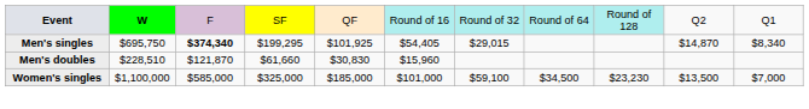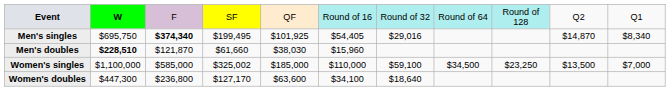 <table class=wikitable style=font-size:90%;text-align:center>
 <tr>
 <td style="width:130px; background:#dfe2e9;"><strong>Event</strong></td>
 <td style="width:80px; background:lime;"><strong>W</strong></td>
 <td style="width:85px; background:thistle;">F</td>
 <td style="width:85px; background:#ff0;">SF</td>
 <td style="width:85px; background:#ffebcd;">QF</td>
 <td style="width:85px; background:#afeeee;">Round of 16</td>
 <td style="width:85px; background:#afeeee;">Round of 32</td>
 <td style="width:85px; background:#afeeee;">Round of 64</td>
 <td style="width:85px; background:#afeeee;">Round of 128</td>
 <td width=85>Q2</td>
 <td width=85>Q1</td>
 </tr>
 <tr>
 <th style="background:#ededed;">Men's singles</th>
 <td>$695,750</td>
 <td><strong>$374,340</strong></td>
-<td>$199,295</td>
+<td>$199,495</td>
 <td>$101,925</td>
 <td>$54,405</td>
-<td>$29,015</td>
+<td>$29,016</td>
 <td></td>
 <td></td>
 <td>$14,870</td>
 <td>$8,340</td>
 </tr>
 <tr>
 <th style="background:#ededed;">Men's doubles</th>
-<td>$228,510</td>
+<td><strong>$228,510</strong></td>
 <td>$121,870</td>
 <td>$61,660</td>
-<td>$30,830</td>
+<td>$38,030</td>
 <td>$15,960</td>
 <td></td>
 <td></td>
 <td></td>
 <td></td>
 <td></td>
 </tr>
 <tr>
 <th style="background:#ededed;">Women's singles</th>
 <td>$1,100,000</td>
 <td>$585,000</td>
-<td>$325,000</td>
+<td>$325,002</td>
 <td>$185,000</td>
-<td>$101,000</td>
+<td>$110,000</td>
 <td>$59,100</td>
 <td>$34,500</td>
-<td>$23,230</td>
+<td>$23,250</td>
 <td>$13,500</td>
 <td>$7,000</td>
 </tr>
+<tr>
+<th style="background:#ededed;">Women's doubles</th>
+<td>$447,300</td>
+<td>$236,800</td>
+<td>$127,170</td>
+<td>$63,600</td>
+<td>$34,100</td>
+<td>$18,640</td>
+<td></td>
+<td></td>
+<td></td>
+<td></td>
+</tr>
 </table>
